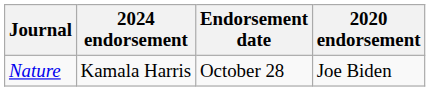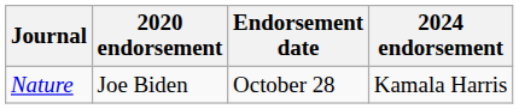 <table class="wikitable sortable">
 <tr>
 <th>Journal</th>
+<th>2020<br>endorsement</th>
+<th>Endorsement<br>date</th>
 <th>2024<br>endorsement</th>
-<th>Endorsement<br>date</th>
-<th>2020<br>endorsement</th>
 </tr>
 <tr>
 <td><em><a href='#'>Nature</a></em></td>
+<td>Joe Biden</td>
+<td data-sort-value="2024-10-28">October 28</td>
 <td>Kamala Harris</td>
-<td data-sort-value="2024-10-28">October 28</td>
-<td>Joe Biden</td>
 </tr>
 </table>
